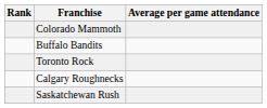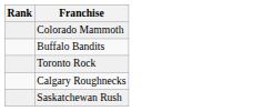 <table class="wikitable">
 <tr>
 <th>Rank</th>
 <th>Franchise</th>
-<th>Average per game attendance</th>
 </tr>
 <tr bgcolor="#f0f0f0">
 <td></td>
 <td>Colorado Mammoth</td>
-<td></td>
 </tr>
 <tr>
 <td></td>
 <td>Buffalo Bandits</td>
-<td></td>
 </tr>
 <tr bgcolor="#f0f0f0">
 <td></td>
 <td>Toronto Rock</td>
-<td></td>
 </tr>
 <tr>
 <td></td>
 <td>Calgary Roughnecks</td>
-<td></td>
 </tr>
 <tr bgcolor="#f0f0f0">
 <td></td>
 <td>Saskatchewan Rush</td>
-<td></td>
 </tr>
 </table>
